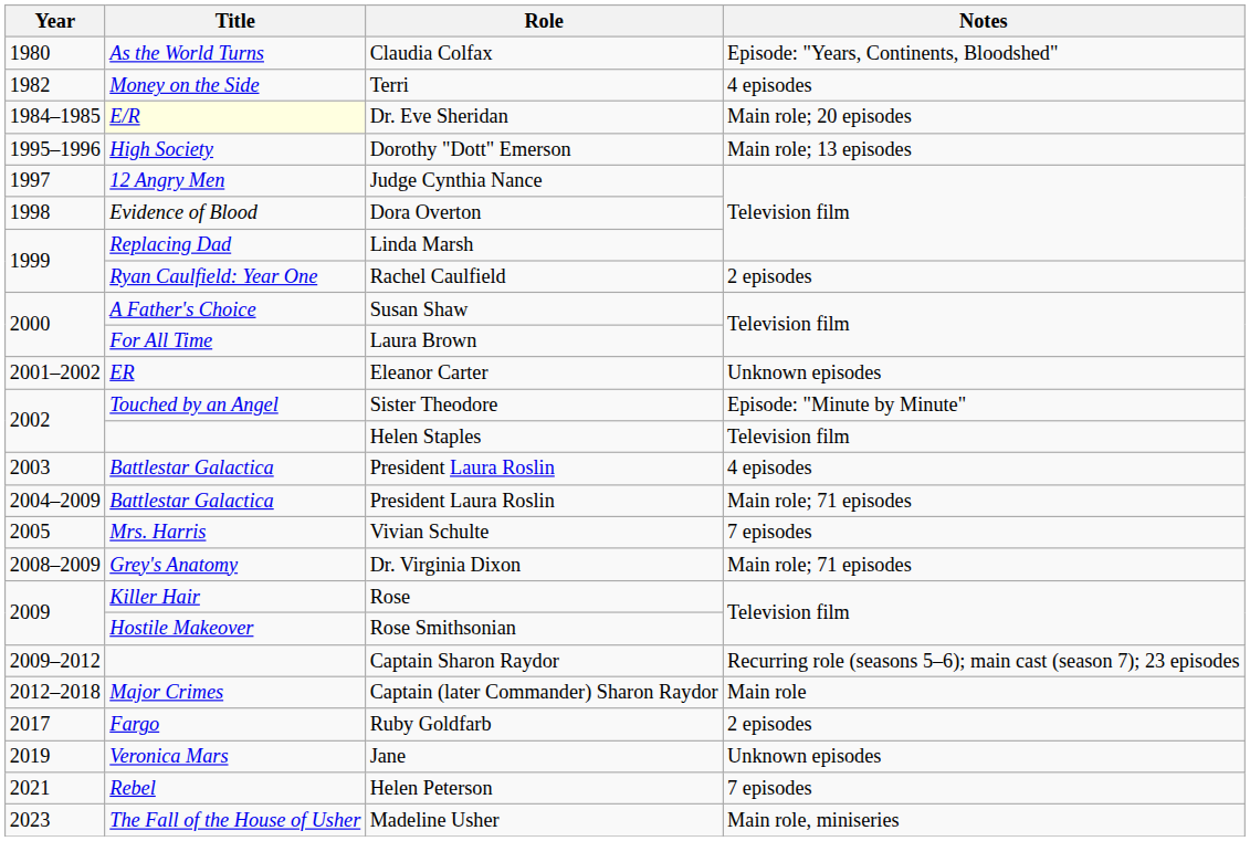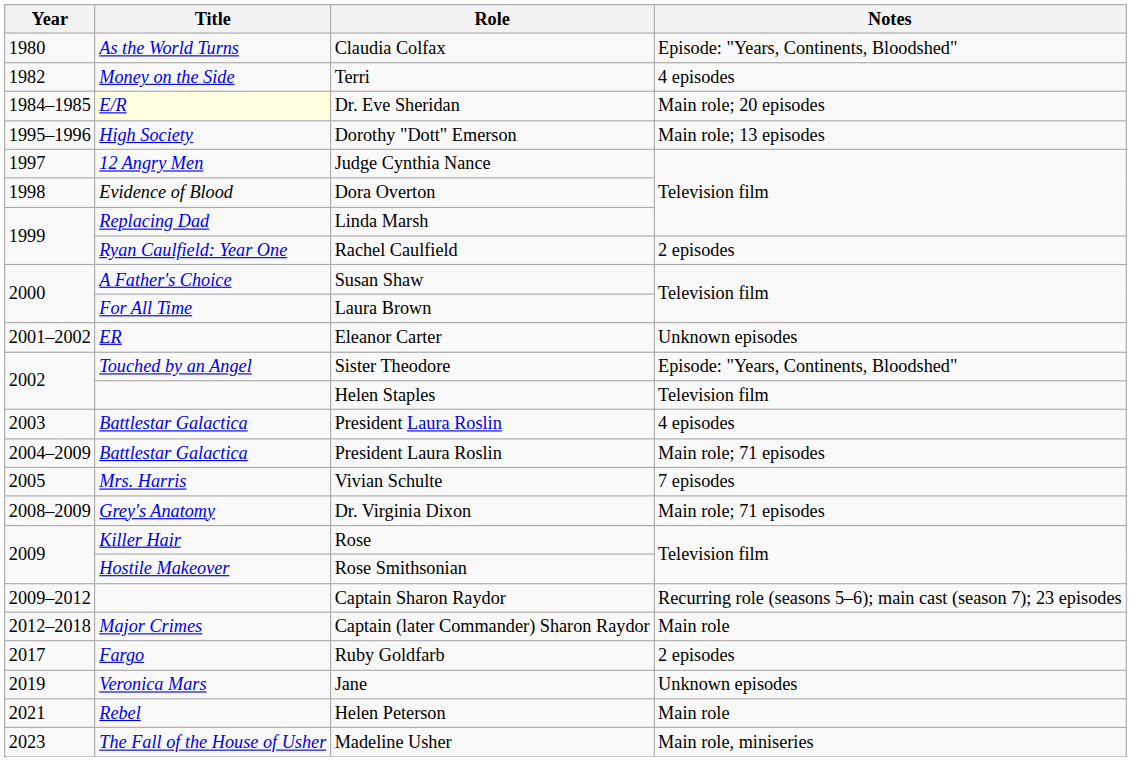 <table class="wikitable sortable">
 <tr>
 <th>Year</th>
 <th>Title</th>
 <th>Role</th>
 <th class="unsortable">Notes</th>
 </tr>
 <tr>
 <td>1980</td>
 <td><em><a href='#'>As the World Turns</a></em></td>
 <td>Claudia Colfax</td>
 <td>Episode: "Years, Continents, Bloodshed"</td>
 </tr>
 <tr>
 <td>1982</td>
 <td><em><a href='#'>Money on the Side</a></em></td>
 <td>Terri</td>
 <td>4 episodes</td>
 </tr>
 <tr>
 <td>1984–1985</td>
 <td style="background: lightyellow;"><em><a href='#'>E/R</a></em></td>
 <td>Dr. Eve Sheridan</td>
 <td>Main role; 20 episodes</td>
 </tr>
 <tr>
 <td>1995–1996</td>
 <td><em><a href='#'>High Society</a></em></td>
 <td>Dorothy "Dott" Emerson</td>
 <td>Main role; 13 episodes</td>
 </tr>
 <tr>
 <td>1997</td>
 <td><em><a href='#'>12 Angry Men</a></em></td>
 <td>Judge Cynthia Nance</td>
 <td rowspan="3">Television film</td>
 </tr>
 <tr>
 <td>1998</td>
 <td><em>Evidence of Blood</em></td>
 <td>Dora Overton</td>
 </tr>
 <tr>
 <td rowspan="2">1999</td>
 <td><em><a href='#'>Replacing Dad</a></em></td>
 <td>Linda Marsh</td>
 </tr>
 <tr>
 <td><em><a href='#'>Ryan Caulfield: Year One</a></em></td>
 <td>Rachel Caulfield</td>
 <td>2 episodes</td>
 </tr>
 <tr>
 <td rowspan="2">2000</td>
 <td><em><a href='#'>A Father's Choice</a></em></td>
 <td>Susan Shaw</td>
 <td rowspan="2">Television film</td>
 </tr>
 <tr>
 <td><em><a href='#'>For All Time</a></em></td>
 <td>Laura Brown</td>
 </tr>
 <tr>
 <td>2001–2002</td>
 <td><em><a href='#'>ER</a></em></td>
 <td>Eleanor Carter</td>
 <td>Unknown episodes</td>
 </tr>
 <tr>
 <td rowspan="2">2002</td>
 <td><em><a href='#'>Touched by an Angel</a></em></td>
 <td>Sister Theodore</td>
-<td>Episode: "Minute by Minute"</td>
+<td>Episode: "Years, Continents, Bloodshed"</td>
 </tr>
 <tr>
 <td><em></em></td>
 <td>Helen Staples</td>
 <td>Television film</td>
 </tr>
 <tr>
 <td>2003</td>
 <td><em><a href='#'>Battlestar Galactica</a></em></td>
 <td>President <a href='#'>Laura Roslin</a></td>
 <td>4 episodes</td>
 </tr>
 <tr>
 <td>2004–2009</td>
 <td><em><a href='#'>Battlestar Galactica</a></em></td>
 <td>President Laura Roslin</td>
 <td>Main role; 71 episodes</td>
 </tr>
 <tr>
 <td>2005</td>
 <td><em><a href='#'>Mrs. Harris</a></em></td>
 <td>Vivian Schulte</td>
 <td>7 episodes</td>
 </tr>
 <tr>
 <td>2008–2009</td>
 <td><em><a href='#'>Grey's Anatomy</a></em></td>
 <td>Dr. Virginia Dixon</td>
 <td>Main role; 71 episodes</td>
 </tr>
 <tr>
 <td rowspan="2">2009</td>
 <td><em><a href='#'>Killer Hair</a></em></td>
 <td>Rose</td>
 <td rowspan="2">Television film</td>
 </tr>
 <tr>
 <td><em><a href='#'>Hostile Makeover</a></em></td>
 <td>Rose Smithsonian</td>
 </tr>
 <tr>
 <td>2009–2012</td>
 <td><em></em></td>
 <td>Captain Sharon Raydor</td>
 <td>Recurring role (seasons 5–6); main cast (season 7); 23 episodes</td>
 </tr>
 <tr>
 <td>2012–2018</td>
 <td><em><a href='#'>Major Crimes</a></em></td>
 <td>Captain (later Commander) Sharon Raydor</td>
 <td>Main role</td>
 </tr>
 <tr>
 <td>2017</td>
 <td><em><a href='#'>Fargo</a></em></td>
 <td>Ruby Goldfarb</td>
 <td>2 episodes</td>
 </tr>
 <tr>
 <td>2019</td>
 <td><em><a href='#'>Veronica Mars</a></em></td>
 <td>Jane</td>
 <td>Unknown episodes</td>
 </tr>
 <tr>
 <td>2021</td>
 <td><em><a href='#'>Rebel</a></em></td>
 <td>Helen Peterson</td>
-<td>7 episodes</td>
+<td>Main role</td>
 </tr>
 <tr>
 <td>2023</td>
 <td><em><a href='#'>The Fall of the House of Usher</a></em></td>
 <td>Madeline Usher</td>
 <td>Main role, miniseries</td>
 </tr>
 </table>
